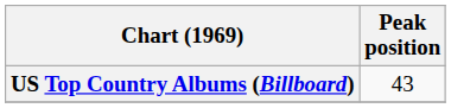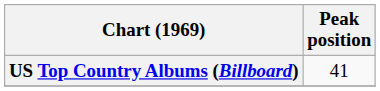 <table class="wikitable sortable plainrowheaders" style="text-align:center">
 <tr>
 <th scope="col">Chart (1969)</th>
 <th scope="col">Peak<br> position</th>
 </tr>
 <tr>
 <th scope="row">US <a href='#'>Top Country Albums</a> (<em><a href='#'>Billboard</a></em>)</th>
-<td>43</td>
+<td>41</td>
 </tr>
 <tr>
 </tr>
 </table>
